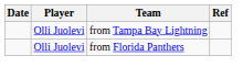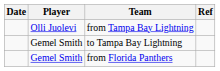 <table class="wikitable">
 <tr>
 <th>Date</th>
 <th>Player</th>
 <th>Team</th>
 <th>Ref</th>
 </tr>
 <tr>
 <td></td>
 <td><a href='#'>Olli Juolevi</a></td>
 <td>from <a href='#'>Tampa Bay Lightning</a></td>
 <td></td>
 </tr>
 <tr>
 <td></td>
-<td><a href='#'>Olli Juolevi</a></td>
+<td>Gemel Smith</td>
+<td>to Tampa Bay Lightning</td>
+<td></td>
+</tr>
+<tr>
+<td></td>
+<td><a href='#'>Gemel Smith</a></td>
 <td>from <a href='#'>Florida Panthers</a></td>
 <td></td>
 </tr>
 </table>
